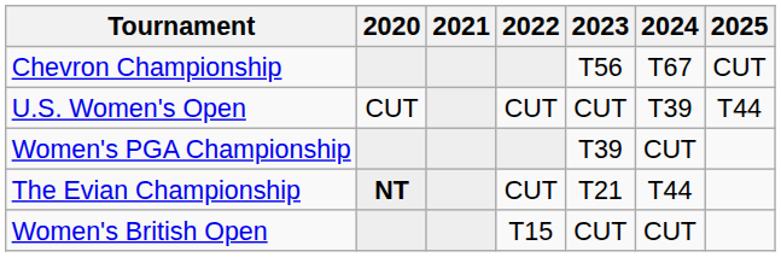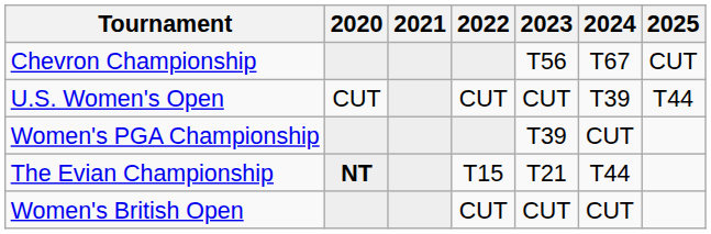 <table class="wikitable" style="font-size:95%;text-align:center;">
 <tr>
 <th>Tournament</th>
 <th>2020</th>
 <th>2021</th>
 <th>2022</th>
 <th>2023</th>
 <th>2024</th>
 <th>2025</th>
 </tr>
 <tr>
 <td align=left><a href='#'>Chevron Championship</a></td>
 <td style="background:#eeeeee;"></td>
 <td style="background:#eeeeee;"></td>
 <td style="background:#eeeeee;"></td>
 <td>T56</td>
 <td>T67</td>
 <td>CUT</td>
 </tr>
 <tr>
 <td align=left><a href='#'>U.S. Women's Open</a></td>
 <td>CUT</td>
 <td style="background:#eeeeee;"></td>
 <td>CUT</td>
 <td>CUT</td>
 <td>T39</td>
 <td>T44</td>
 </tr>
 <tr>
 <td align=left><a href='#'>Women's PGA Championship</a></td>
 <td style="background:#eeeeee;"></td>
 <td style="background:#eeeeee;"></td>
 <td style="background:#eeeeee;"></td>
 <td>T39</td>
 <td>CUT</td>
 <td></td>
 </tr>
 <tr>
 <td align=left><a href='#'>The Evian Championship</a></td>
 <td style="background:#eeeeee;"><strong>NT</strong></td>
 <td style="background:#eeeeee;"></td>
-<td>CUT</td>
+<td>T15</td>
 <td>T21</td>
 <td>T44</td>
 <td></td>
 </tr>
 <tr>
 <td align=left><a href='#'>Women's British Open</a></td>
 <td style="background:#eeeeee;"></td>
 <td style="background:#eeeeee;"></td>
-<td>T15</td>
+<td>CUT</td>
 <td>CUT</td>
 <td>CUT</td>
 <td></td>
 </tr>
 </table>
